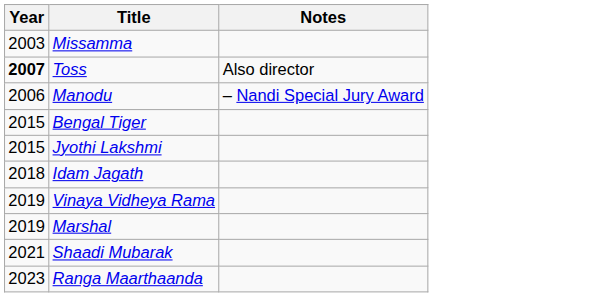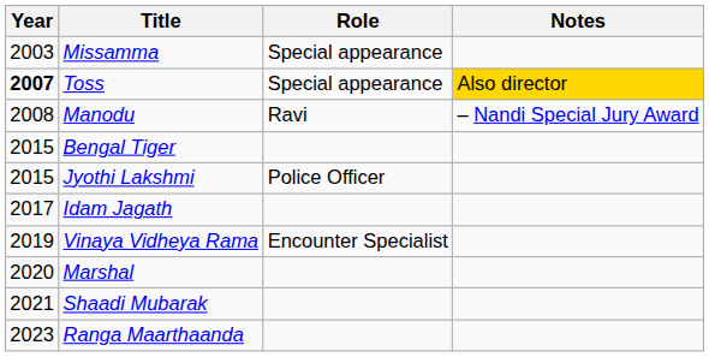 <table class="wikitable">
 <tr>
 <th>Year</th>
 <th>Title</th>
+<th>Role</th>
 <th>Notes</th>
 </tr>
 <tr>
 <td>2003</td>
 <td><em><a href='#'>Missamma</a></em></td>
+<td>Special appearance</td>
 <td></td>
 </tr>
 <tr>
 <td><strong>2007</strong></td>
 <td><em><a href='#'>Toss</a></em></td>
-<td>Also director</td>
+<td>Special appearance</td>
+<td style="background: gold;">Also director</td>
 </tr>
 <tr>
-<td>2006</td>
+<td>2008</td>
 <td><em><a href='#'>Manodu</a></em></td>
+<td>Ravi</td>
 <td> – <a href='#'>Nandi Special Jury Award</a></td>
 </tr>
 <tr>
 <td>2015</td>
 <td><em><a href='#'>Bengal Tiger</a></em></td>
 <td></td>
+<td></td>
 </tr>
 <tr>
 <td>2015</td>
 <td><em><a href='#'>Jyothi Lakshmi</a></em></td>
+<td>Police Officer</td>
 <td></td>
 </tr>
 <tr>
-<td>2018</td>
+<td>2017</td>
 <td><em><a href='#'>Idam Jagath</a></em></td>
+<td></td>
 <td></td>
 </tr>
 <tr>
 <td>2019</td>
 <td><em><a href='#'>Vinaya Vidheya Rama</a></em></td>
+<td>Encounter Specialist</td>
 <td></td>
 </tr>
 <tr>
-<td>2019</td>
+<td>2020</td>
 <td><em><a href='#'>Marshal</a></em></td>
+<td></td>
 <td></td>
 </tr>
 <tr>
 <td>2021</td>
 <td><em><a href='#'>Shaadi Mubarak</a></em></td>
 <td></td>
+<td></td>
 </tr>
 <tr>
 <td>2023</td>
 <td><em><a href='#'>Ranga Maarthaanda</a></em></td>
 <td></td>
+<td></td>
 </tr>
 </table>
